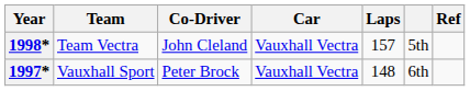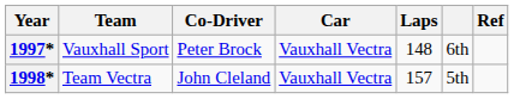 <table class="wikitable" style="text-align:center; font-size:90%">
 <tr>
 <th>Year</th>
 <th>Team</th>
 <th>Co-Driver</th>
 <th>Car</th>
 <th>Laps</th>
 <th></th>
 <th>Ref</th>
 </tr>
 <tr>
+<th><a href='#'>1997</a>*</th>
+<td align="left" nowrap> <a href='#'>Vauxhall Sport</a></td>
+<td align="left" nowrap> <a href='#'>Peter Brock</a></td>
+<td align="left" nowrap><a href='#'>Vauxhall Vectra</a></td>
+<td>148</td>
+<td>6th</td>
+<td></td>
+</tr>
+<tr>
 <th><a href='#'>1998</a>*</th>
 <td align="left" nowrap> <a href='#'>Team Vectra</a></td>
 <td align="left" nowrap> <a href='#'>John Cleland</a></td>
 <td align="left" nowrap><a href='#'>Vauxhall Vectra</a></td>
 <td>157</td>
 <td>5th</td>
 <td></td>
 </tr>
-<tr>
-<th><a href='#'>1997</a>*</th>
-<td align="left" nowrap> <a href='#'>Vauxhall Sport</a></td>
-<td align="left" nowrap> <a href='#'>Peter Brock</a></td>
-<td align="left" nowrap><a href='#'>Vauxhall Vectra</a></td>
-<td>148</td>
-<td>6th</td>
-<td></td>
-</tr>
 </table>
